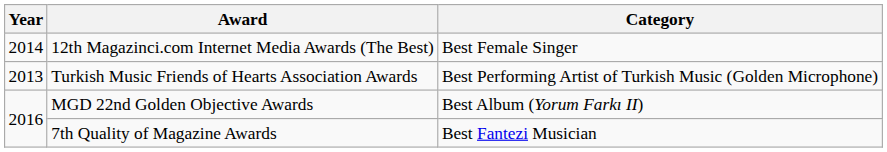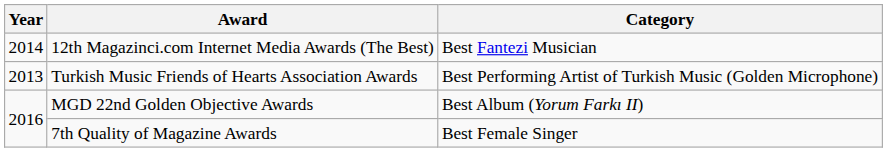 <table class="wikitable" style="font-size: 95%;">
 <tr>
 <th>Year</th>
 <th>Award</th>
 <th>Category</th>
 </tr>
 <tr>
 <td>2014</td>
 <td>12th Magazinci.com Internet Media Awards (The Best)</td>
-<td>Best Female Singer</td>
+<td>Best <a href='#'>Fantezi</a> Musician</td>
 </tr>
 <tr>
 <td>2013</td>
 <td>Turkish Music Friends of Hearts Association Awards</td>
 <td>Best Performing Artist of Turkish Music (Golden Microphone)</td>
 </tr>
 <tr>
 <td rowspan=2>2016</td>
 <td>MGD 22nd Golden Objective Awards</td>
 <td>Best Album (<em>Yorum Farkı II</em>)</td>
 </tr>
 <tr>
 <td>7th Quality of Magazine Awards</td>
-<td>Best <a href='#'>Fantezi</a> Musician</td>
+<td>Best Female Singer</td>
 </tr>
 </table>
